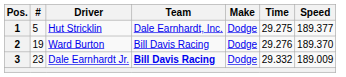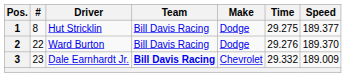 <table class="wikitable" style="font-size:95%">
 <tr>
 <th>Pos.</th>
 <th>#</th>
 <th>Driver</th>
 <th>Team</th>
 <th>Make</th>
 <th>Time</th>
 <th>Speed</th>
 </tr>
 <tr>
 <th>1</th>
-<td>5</td>
+<td>8</td>
 <td><a href='#'>Hut Stricklin</a></td>
-<td><a href='#'>Dale Earnhardt, Inc.</a></td>
+<td><a href='#'>Bill Davis Racing</a></td>
 <td><a href='#'>Dodge</a></td>
 <td>29.275</td>
 <td>189.377</td>
 </tr>
 <tr>
 <th>2</th>
-<td>19</td>
+<td>22</td>
 <td><a href='#'>Ward Burton</a></td>
 <td><a href='#'>Bill Davis Racing</a></td>
 <td><a href='#'>Dodge</a></td>
 <td>29.276</td>
 <td>189.370</td>
 </tr>
 <tr>
 <th>3</th>
 <td>23</td>
 <td><a href='#'>Dale Earnhardt Jr.</a></td>
 <td><strong><a href='#'>Bill Davis Racing</a></strong></td>
-<td><a href='#'>Dodge</a></td>
+<td><a href='#'>Chevrolet</a></td>
 <td>29.332</td>
 <td>189.009</td>
 </tr>
 <tr>
 <th colspan="7"></th>
 </tr>
 </table>
